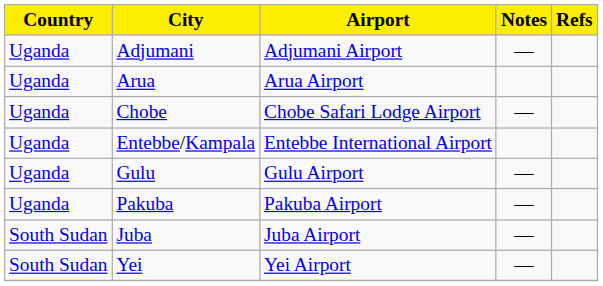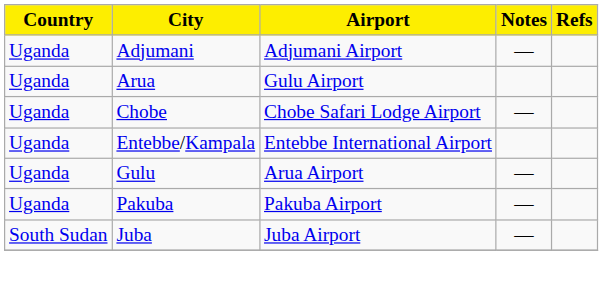 <table class="wikitable sortable">
 <tr>
 <th style="background-color:#FDEE00;color:Black">Country</th>
 <th style="background-color:#FDEE00;color:Black">City</th>
 <th style="background-color:#FDEE00;color:Black">Airport</th>
 <th style="background-color:#FDEE00;color:Black">Notes</th>
 <th style="background-color:#FDEE00;color:Black" class="unsortable">Refs</th>
 </tr>
 <tr>
 <td><a href='#'>Uganda</a></td>
 <td><a href='#'>Adjumani</a></td>
 <td><a href='#'>Adjumani Airport</a></td>
 <td align=center>—</td>
 <td align=center></td>
 </tr>
 <tr>
 <td><a href='#'>Uganda</a></td>
 <td><a href='#'>Arua</a></td>
-<td><a href='#'>Arua  Airport</a></td>
+<td><a href='#'>Gulu Airport</a></td>
 <td></td>
 <td align=center></td>
 </tr>
 <tr>
 <td><a href='#'>Uganda</a></td>
 <td><a href='#'>Chobe</a></td>
 <td><a href='#'>Chobe Safari Lodge Airport</a></td>
 <td align=center>—</td>
 <td align=center></td>
 </tr>
 <tr>
 <td><a href='#'>Uganda</a></td>
 <td><a href='#'>Entebbe</a>/<a href='#'>Kampala</a></td>
 <td><a href='#'>Entebbe International Airport</a></td>
 <td></td>
 <td align=center></td>
 </tr>
 <tr>
 <td><a href='#'>Uganda</a></td>
 <td><a href='#'>Gulu</a></td>
-<td><a href='#'>Gulu Airport</a></td>
+<td><a href='#'>Arua  Airport</a></td>
 <td align=center>—</td>
 <td align=center></td>
 </tr>
 <tr>
 <td><a href='#'>Uganda</a></td>
 <td><a href='#'>Pakuba</a></td>
 <td><a href='#'>Pakuba Airport</a></td>
 <td align=center>—</td>
 <td align=center></td>
 </tr>
 <tr>
 <td><a href='#'>South Sudan</a></td>
 <td><a href='#'>Juba</a></td>
 <td><a href='#'>Juba Airport</a></td>
 <td align=center>—</td>
 <td align=center></td>
 </tr>
 <tr>
-<td><a href='#'>South Sudan</a></td>
-<td><a href='#'>Yei</a></td>
-<td><a href='#'>Yei Airport</a></td>
-<td align=center>—</td>
-<td align=center></td>
-</tr>
-<tr>
 </tr>
 </table>
